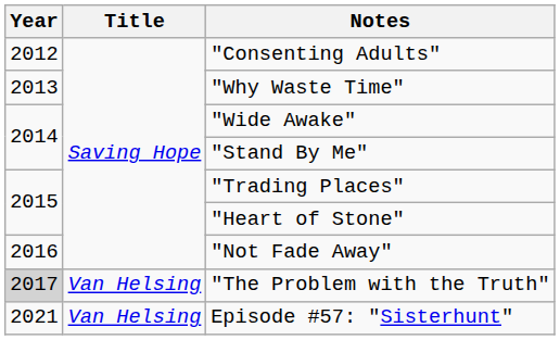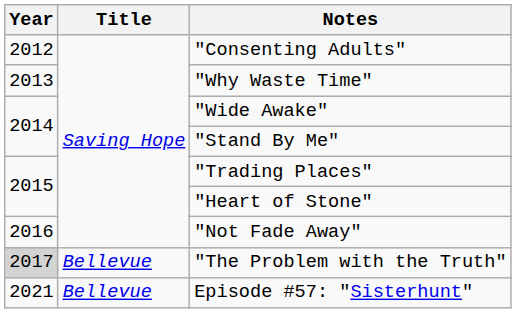 <table class="wikitable sortable">
 <tr>
 <th>Year</th>
 <th>Title</th>
 <th class="unsortable">Notes</th>
 </tr>
 <tr>
 <td>2012</td>
 <td rowspan=7><em><a href='#'>Saving Hope</a></em></td>
 <td>"Consenting Adults"</td>
 </tr>
 <tr>
 <td>2013</td>
 <td>"Why Waste Time"</td>
 </tr>
 <tr>
 <td rowspan=2>2014</td>
 <td>"Wide Awake"</td>
 </tr>
 <tr>
 <td>"Stand By Me"</td>
 </tr>
 <tr>
 <td rowspan=2>2015</td>
 <td>"Trading Places"</td>
 </tr>
 <tr>
 <td>"Heart of Stone"</td>
 </tr>
 <tr>
 <td>2016</td>
 <td>"Not Fade Away"</td>
 </tr>
 <tr>
 <td style="background: lightgrey;">2017</td>
-<td><em><a href='#'>Van Helsing</a></em></td>
+<td><em><a href='#'>Bellevue</a></em></td>
 <td>"The Problem with the Truth"</td>
 </tr>
 <tr>
 <td>2021</td>
-<td><em><a href='#'>Van Helsing</a></em></td>
+<td><em><a href='#'>Bellevue</a></em></td>
 <td>Episode #57: "<a href='#'>Sisterhunt</a>"</td>
 </tr>
 </table>
